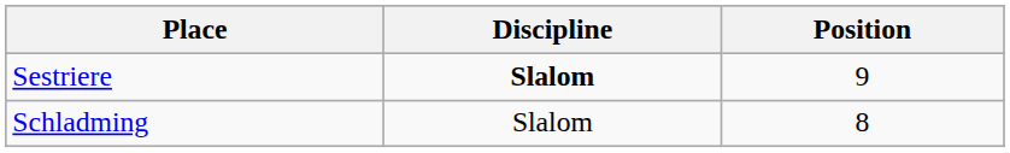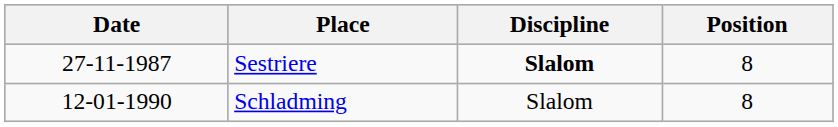 <table class="wikitable" width=40% style="font-size:90%; text-align:center;">
 <tr>
+<th>Date</th>
 <th>Place</th>
 <th>Discipline</th>
 <th>Position</th>
 </tr>
 <tr>
+<td>27-11-1987</td>
 <td align=left> <a href='#'>Sestriere</a></td>
 <td><strong>Slalom</strong></td>
-<td>9</td>
+<td>8</td>
 </tr>
 <tr>
+<td>12-01-1990</td>
 <td align=left> <a href='#'>Schladming</a></td>
 <td>Slalom</td>
 <td>8</td>
 </tr>
 </table>
